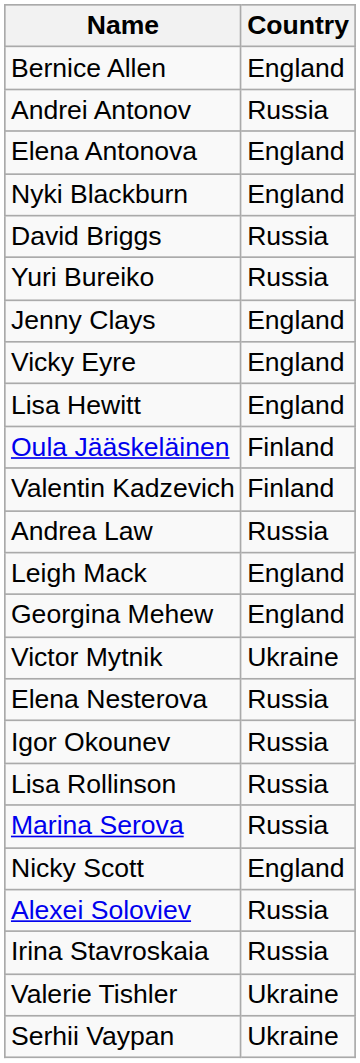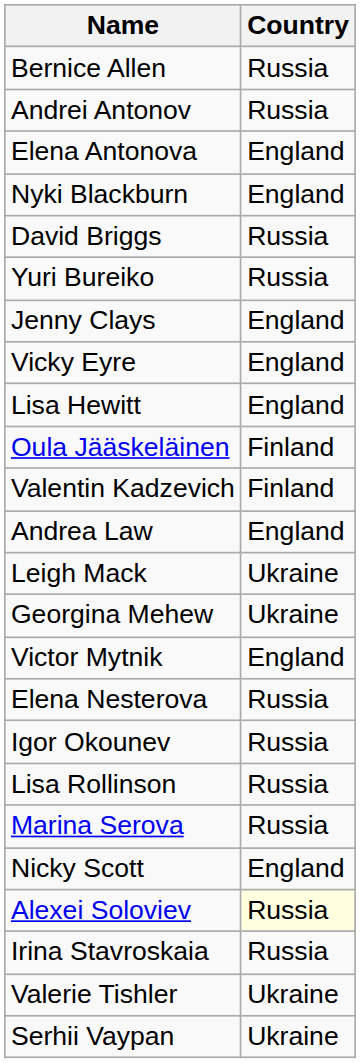 <table class="wikitable">
 <tr>
 <th>Name</th>
 <th>Country</th>
 </tr>
 <tr>
 <td>Bernice Allen</td>
-<td>England</td>
+<td>Russia</td>
 </tr>
 <tr>
 <td>Andrei Antonov</td>
 <td>Russia</td>
 </tr>
 <tr>
 <td>Elena Antonova</td>
 <td>England</td>
 </tr>
 <tr>
 <td>Nyki Blackburn</td>
 <td>England</td>
 </tr>
 <tr>
 <td>David Briggs</td>
 <td>Russia</td>
 </tr>
 <tr>
 <td>Yuri Bureiko</td>
 <td>Russia</td>
 </tr>
 <tr>
 <td>Jenny Clays</td>
 <td>England</td>
 </tr>
 <tr>
 <td>Vicky Eyre</td>
 <td>England</td>
 </tr>
 <tr>
 <td>Lisa Hewitt</td>
 <td>England</td>
 </tr>
 <tr>
 <td><a href='#'>Oula Jääskeläinen</a></td>
 <td>Finland</td>
 </tr>
 <tr>
 <td>Valentin Kadzevich</td>
 <td>Finland</td>
 </tr>
 <tr>
 <td>Andrea Law</td>
-<td>Russia</td>
+<td>England</td>
 </tr>
 <tr>
 <td>Leigh Mack</td>
-<td>England</td>
+<td>Ukraine</td>
 </tr>
 <tr>
 <td>Georgina Mehew</td>
-<td>England</td>
+<td>Ukraine</td>
 </tr>
 <tr>
 <td>Victor Mytnik</td>
-<td>Ukraine</td>
+<td>England</td>
 </tr>
 <tr>
 <td>Elena Nesterova</td>
 <td>Russia</td>
 </tr>
 <tr>
 <td>Igor Okounev</td>
 <td>Russia</td>
 </tr>
 <tr>
 <td>Lisa Rollinson</td>
 <td>Russia</td>
 </tr>
 <tr>
 <td><a href='#'>Marina Serova</a></td>
 <td>Russia</td>
 </tr>
 <tr>
 <td>Nicky Scott</td>
 <td>England</td>
 </tr>
 <tr>
 <td><a href='#'>Alexei Soloviev</a></td>
-<td>Russia</td>
+<td style="background: lightyellow;">Russia</td>
 </tr>
 <tr>
 <td>Irina Stavroskaia</td>
 <td>Russia</td>
 </tr>
 <tr>
 <td>Valerie Tishler</td>
 <td>Ukraine</td>
 </tr>
 <tr>
 <td>Serhii Vaypan</td>
 <td>Ukraine</td>
 </tr>
 </table>
